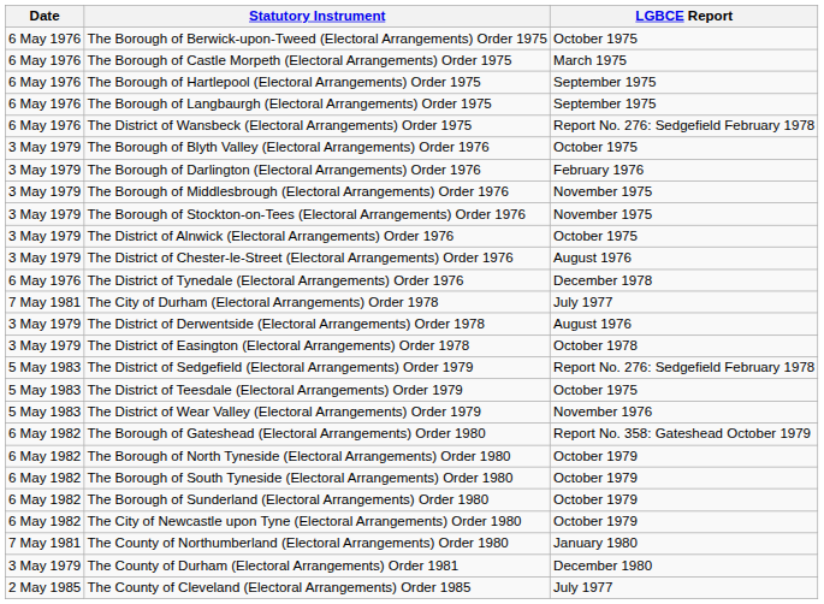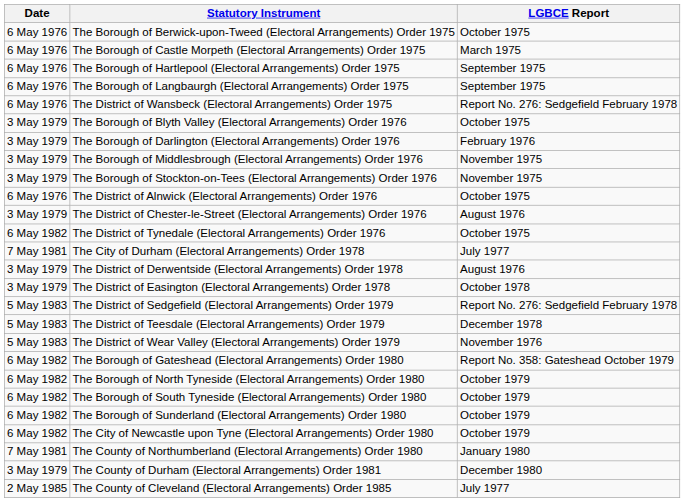 <table class="wikitable sortable">
 <tr>
 <th>Date</th>
 <th><a href='#'>Statutory Instrument</a></th>
 <th><a href='#'>LGBCE</a> Report</th>
 </tr>
 <tr>
 <td>6 May 1976</td>
 <td>The Borough of Berwick-upon-Tweed (Electoral Arrangements) Order 1975</td>
 <td> October 1975</td>
 </tr>
 <tr>
 <td>6 May 1976</td>
 <td>The Borough of Castle Morpeth (Electoral Arrangements) Order 1975</td>
 <td> March 1975</td>
 </tr>
 <tr>
 <td>6 May 1976</td>
 <td>The Borough of Hartlepool (Electoral Arrangements) Order 1975</td>
 <td> September 1975</td>
 </tr>
 <tr>
 <td>6 May 1976</td>
 <td>The Borough of Langbaurgh (Electoral Arrangements) Order 1975</td>
 <td> September 1975</td>
 </tr>
 <tr>
 <td>6 May 1976</td>
 <td>The District of Wansbeck (Electoral Arrangements) Order 1975</td>
 <td>Report No. 276: Sedgefield February 1978</td>
 </tr>
 <tr>
 <td>3 May 1979</td>
 <td>The Borough of Blyth Valley (Electoral Arrangements) Order 1976</td>
 <td> October 1975</td>
 </tr>
 <tr>
 <td>3 May 1979</td>
 <td>The Borough of Darlington (Electoral Arrangements) Order 1976</td>
 <td> February 1976</td>
 </tr>
 <tr>
 <td>3 May 1979</td>
 <td>The Borough of Middlesbrough (Electoral Arrangements) Order 1976</td>
 <td> November 1975</td>
 </tr>
 <tr>
 <td>3 May 1979</td>
 <td>The Borough of Stockton-on-Tees (Electoral Arrangements) Order 1976</td>
 <td> November 1975</td>
 </tr>
 <tr>
-<td>3 May 1979</td>
+<td>6 May 1976</td>
 <td>The District of Alnwick (Electoral Arrangements) Order 1976</td>
 <td> October 1975</td>
 </tr>
 <tr>
 <td>3 May 1979</td>
 <td>The District of Chester-le-Street (Electoral Arrangements) Order 1976</td>
 <td> August 1976</td>
 </tr>
 <tr>
-<td>6 May 1976</td>
+<td>6 May 1982</td>
 <td>The District of Tynedale (Electoral Arrangements) Order 1976</td>
-<td> December 1978</td>
+<td> October 1975</td>
 </tr>
 <tr>
 <td>7 May 1981</td>
 <td>The City of Durham (Electoral Arrangements) Order 1978</td>
 <td> July 1977</td>
 </tr>
 <tr>
 <td>3 May 1979</td>
 <td>The District of Derwentside (Electoral Arrangements) Order 1978</td>
 <td> August 1976</td>
 </tr>
 <tr>
 <td>3 May 1979</td>
 <td>The District of Easington (Electoral Arrangements) Order 1978</td>
 <td> October 1978</td>
 </tr>
 <tr>
 <td>5 May 1983</td>
 <td>The District of Sedgefield (Electoral Arrangements) Order 1979</td>
 <td>Report No. 276: Sedgefield February 1978</td>
 </tr>
 <tr>
 <td>5 May 1983</td>
 <td>The District of Teesdale (Electoral Arrangements) Order 1979</td>
-<td> October 1975</td>
+<td> December 1978</td>
 </tr>
 <tr>
 <td>5 May 1983</td>
 <td>The District of Wear Valley (Electoral Arrangements) Order 1979</td>
 <td> November 1976</td>
 </tr>
 <tr>
 <td>6 May 1982</td>
 <td>The Borough of Gateshead (Electoral Arrangements) Order 1980</td>
 <td>Report No. 358: Gateshead October 1979</td>
 </tr>
 <tr>
 <td>6 May 1982</td>
 <td>The Borough of North Tyneside (Electoral Arrangements) Order 1980</td>
 <td> October 1979</td>
 </tr>
 <tr>
 <td>6 May 1982</td>
 <td>The Borough of South Tyneside (Electoral Arrangements) Order 1980</td>
 <td> October 1979</td>
 </tr>
 <tr>
 <td>6 May 1982</td>
 <td>The Borough of Sunderland (Electoral Arrangements) Order 1980</td>
 <td> October 1979</td>
 </tr>
 <tr>
 <td>6 May 1982</td>
 <td>The City of Newcastle upon Tyne (Electoral Arrangements) Order 1980</td>
 <td> October 1979</td>
 </tr>
 <tr>
 <td>7 May 1981</td>
 <td>The County of Northumberland (Electoral Arrangements) Order 1980</td>
 <td> January 1980</td>
 </tr>
 <tr>
 <td>3 May 1979</td>
 <td>The County of Durham (Electoral Arrangements) Order 1981</td>
 <td> December 1980</td>
 </tr>
 <tr>
 <td>2 May 1985</td>
 <td>The County of Cleveland (Electoral Arrangements) Order 1985</td>
 <td> July 1977</td>
 </tr>
 </table>
